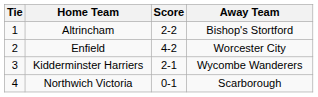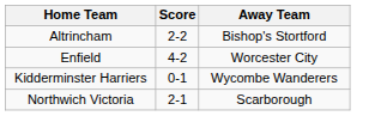 <table class="wikitable" style="text-align:center;">
 <tr>
-<th width=20>Tie</th>
 <th width=175>Home Team</th>
 <th width=20>Score</th>
 <th width=175>Away Team</th>
 </tr>
 <tr>
-<td>1</td>
 <td>Altrincham</td>
 <td>2-2</td>
 <td>Bishop's Stortford</td>
 </tr>
 <tr>
-<td>2</td>
 <td>Enfield</td>
 <td>4-2</td>
 <td>Worcester City</td>
 </tr>
 <tr>
-<td>3</td>
 <td>Kidderminster Harriers</td>
-<td>2-1</td>
+<td>0-1</td>
 <td>Wycombe Wanderers</td>
 </tr>
 <tr>
-<td>4</td>
 <td>Northwich Victoria</td>
-<td>0-1</td>
+<td>2-1</td>
 <td>Scarborough</td>
 </tr>
 </table>
